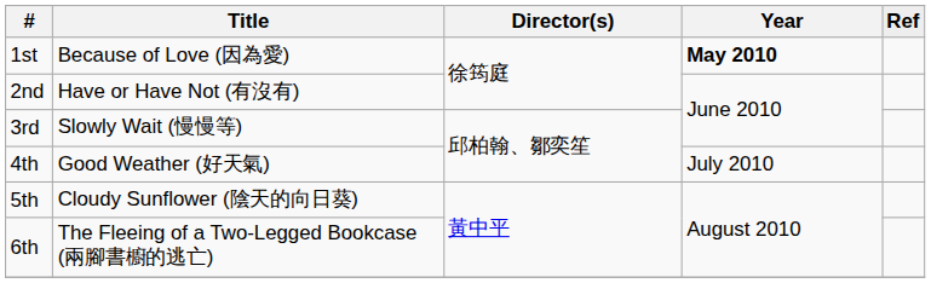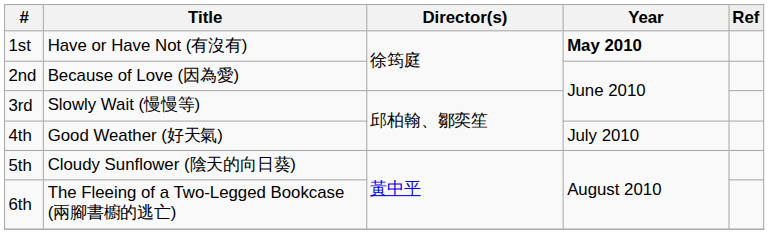 <table class="wikitable">
 <tr bgcolor="#EEEEEE" style="font-weight:bold;">
 <th width="30px">#</th>
 <th width="300px">Title</th>
 <th width="180px">Director(s)</th>
 <th width="150px">Year</th>
 <td>Ref</td>
 </tr>
 <tr>
 <td>1st</td>
-<td>Because of Love (因為愛)</td>
+<td>Have or Have Not (有沒有)</td>
 <td rowspan="2">徐筠庭</td>
 <td><strong>May 2010</strong></td>
 <td></td>
 </tr>
 <tr>
 <td>2nd</td>
-<td>Have or Have Not (有沒有)</td>
+<td>Because of Love (因為愛)</td>
 <td rowspan="2">June 2010</td>
 <td></td>
 </tr>
 <tr>
 <td>3rd</td>
 <td>Slowly Wait (慢慢等)</td>
 <td rowspan="2">邱柏翰、鄒奕笙</td>
 <td></td>
 </tr>
 <tr>
 <td>4th</td>
 <td>Good Weather (好天氣)</td>
 <td>July 2010</td>
 <td></td>
 </tr>
 <tr>
 <td>5th</td>
 <td>Cloudy Sunflower (陰天的向日葵)</td>
 <td rowspan="2"><a href='#'>黃中平</a></td>
 <td rowspan="2">August 2010</td>
 <td></td>
 </tr>
 <tr>
 <td>6th</td>
 <td>The Fleeing of a Two-Legged Bookcase (兩腳書櫥的逃亡)</td>
 <td></td>
 </tr>
 <tr>
 </tr>
 </table>
